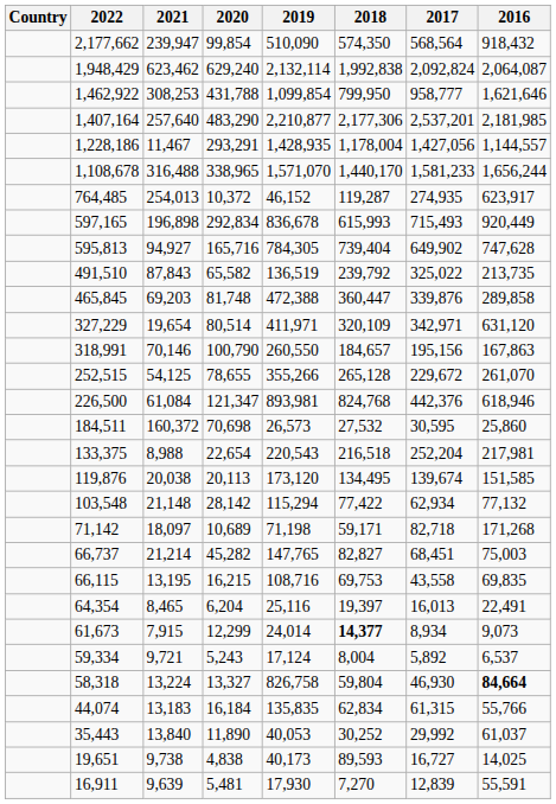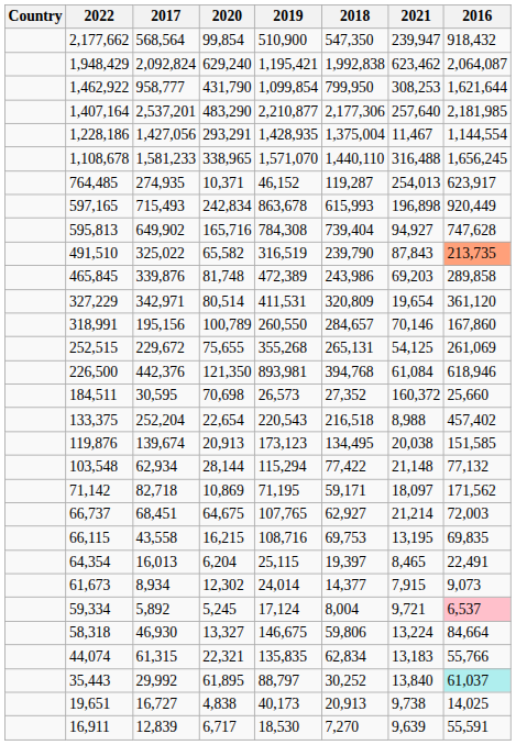 <table class="wikitable sortable static-row-numbers static-row-header-hash">
 <tr>
 <th>Country</th>
 <th>2022</th>
-<th>2021</th>
+<th>2017</th>
 <th>2020</th>
 <th>2019</th>
 <th>2018</th>
-<th>2017</th>
+<th>2021</th>
 <th>2016</th>
 </tr>
 <tr>
 <td></td>
 <td>2,177,662</td>
+<td>568,564</td>
+<td>99,854</td>
+<td>510,900</td>
+<td>547,350</td>
 <td>239,947</td>
-<td>99,854</td>
-<td>510,090</td>
-<td>574,350</td>
-<td>568,564</td>
 <td>918,432</td>
 </tr>
 <tr>
 <td></td>
 <td>1,948,429</td>
+<td>2,092,824</td>
+<td>629,240</td>
+<td>1,195,421</td>
+<td>1,992,838</td>
 <td>623,462</td>
-<td>629,240</td>
-<td>2,132,114</td>
-<td>1,992,838</td>
-<td>2,092,824</td>
 <td>2,064,087</td>
 </tr>
 <tr>
 <td></td>
 <td>1,462,922</td>
-<td>308,253</td>
-<td>431,788</td>
+<td>958,777</td>
+<td>431,790</td>
 <td>1,099,854</td>
 <td>799,950</td>
-<td>958,777</td>
-<td>1,621,646</td>
+<td>308,253</td>
+<td>1,621,644</td>
 </tr>
 <tr>
 <td></td>
 <td>1,407,164</td>
-<td>257,640</td>
+<td>2,537,201</td>
 <td>483,290</td>
 <td>2,210,877</td>
 <td>2,177,306</td>
-<td>2,537,201</td>
+<td>257,640</td>
 <td>2,181,985</td>
 </tr>
 <tr>
 <td></td>
 <td>1,228,186</td>
-<td>11,467</td>
+<td>1,427,056</td>
 <td>293,291</td>
 <td>1,428,935</td>
-<td>1,178,004</td>
-<td>1,427,056</td>
-<td>1,144,557</td>
+<td>1,375,004</td>
+<td>11,467</td>
+<td>1,144,554</td>
 </tr>
 <tr>
 <td></td>
 <td>1,108,678</td>
-<td>316,488</td>
+<td>1,581,233</td>
 <td>338,965</td>
 <td>1,571,070</td>
-<td>1,440,170</td>
-<td>1,581,233</td>
-<td>1,656,244</td>
+<td>1,440,110</td>
+<td>316,488</td>
+<td>1,656,245</td>
 </tr>
 <tr>
 <td></td>
 <td>764,485</td>
-<td>254,013</td>
-<td>10,372</td>
+<td>274,935</td>
+<td>10,371</td>
 <td>46,152</td>
 <td>119,287</td>
-<td>274,935</td>
+<td>254,013</td>
 <td>623,917</td>
 </tr>
 <tr>
 <td></td>
 <td>597,165</td>
+<td>715,493</td>
+<td>242,834</td>
+<td>863,678</td>
+<td>615,993</td>
 <td>196,898</td>
-<td>292,834</td>
-<td>836,678</td>
-<td>615,993</td>
-<td>715,493</td>
 <td>920,449</td>
 </tr>
 <tr>
 <td></td>
 <td>595,813</td>
+<td>649,902</td>
+<td>165,716</td>
+<td>784,308</td>
+<td>739,404</td>
 <td>94,927</td>
-<td>165,716</td>
-<td>784,305</td>
-<td>739,404</td>
-<td>649,902</td>
 <td>747,628</td>
 </tr>
 <tr>
 <td></td>
 <td>491,510</td>
+<td>325,022</td>
+<td>65,582</td>
+<td>316,519</td>
+<td>239,790</td>
 <td>87,843</td>
-<td>65,582</td>
-<td>136,519</td>
-<td>239,792</td>
-<td>325,022</td>
-<td>213,735</td>
+<td style="background: lightsalmon;">213,735</td>
 </tr>
 <tr>
 <td></td>
 <td>465,845</td>
+<td>339,876</td>
+<td>81,748</td>
+<td>472,389</td>
+<td>243,986</td>
 <td>69,203</td>
-<td>81,748</td>
-<td>472,388</td>
-<td>360,447</td>
-<td>339,876</td>
 <td>289,858</td>
 </tr>
 <tr>
 <td></td>
 <td>327,229</td>
+<td>342,971</td>
+<td>80,514</td>
+<td>411,531</td>
+<td>320,809</td>
 <td>19,654</td>
-<td>80,514</td>
-<td>411,971</td>
-<td>320,109</td>
-<td>342,971</td>
-<td>631,120</td>
+<td>361,120</td>
 </tr>
 <tr>
 <td></td>
 <td>318,991</td>
+<td>195,156</td>
+<td>100,789</td>
+<td>260,550</td>
+<td>284,657</td>
 <td>70,146</td>
-<td>100,790</td>
-<td>260,550</td>
-<td>184,657</td>
-<td>195,156</td>
-<td>167,863</td>
+<td>167,860</td>
 </tr>
 <tr>
 <td></td>
 <td>252,515</td>
+<td>229,672</td>
+<td>75,655</td>
+<td>355,268</td>
+<td>265,131</td>
 <td>54,125</td>
-<td>78,655</td>
-<td>355,266</td>
-<td>265,128</td>
-<td>229,672</td>
-<td>261,070</td>
+<td>261,069</td>
 </tr>
 <tr>
 <td></td>
 <td>226,500</td>
+<td>442,376</td>
+<td>121,350</td>
+<td>893,981</td>
+<td>394,768</td>
 <td>61,084</td>
-<td>121,347</td>
-<td>893,981</td>
-<td>824,768</td>
-<td>442,376</td>
 <td>618,946</td>
 </tr>
 <tr>
 <td></td>
 <td>184,511</td>
-<td>160,372</td>
+<td>30,595</td>
 <td>70,698</td>
 <td>26,573</td>
-<td>27,532</td>
-<td>30,595</td>
-<td>25,860</td>
+<td>27,352</td>
+<td>160,372</td>
+<td>25,660</td>
 </tr>
 <tr>
 <td></td>
 <td>133,375</td>
-<td>8,988</td>
+<td>252,204</td>
 <td>22,654</td>
 <td>220,543</td>
 <td>216,518</td>
-<td>252,204</td>
-<td>217,981</td>
+<td>8,988</td>
+<td>457,402</td>
 </tr>
 <tr>
 <td></td>
 <td>119,876</td>
+<td>139,674</td>
+<td>20,913</td>
+<td>173,123</td>
+<td>134,495</td>
 <td>20,038</td>
-<td>20,113</td>
-<td>173,120</td>
-<td>134,495</td>
-<td>139,674</td>
 <td>151,585</td>
 </tr>
 <tr>
 <td></td>
 <td>103,548</td>
-<td>21,148</td>
-<td>28,142</td>
+<td>62,934</td>
+<td>28,144</td>
 <td>115,294</td>
 <td>77,422</td>
-<td>62,934</td>
+<td>21,148</td>
 <td>77,132</td>
 </tr>
 <tr>
 <td></td>
 <td>71,142</td>
+<td>82,718</td>
+<td>10,869</td>
+<td>71,195</td>
+<td>59,171</td>
 <td>18,097</td>
-<td>10,689</td>
-<td>71,198</td>
-<td>59,171</td>
-<td>82,718</td>
-<td>171,268</td>
+<td>171,562</td>
 </tr>
 <tr>
 <td></td>
 <td>66,737</td>
+<td>68,451</td>
+<td>64,675</td>
+<td>107,765</td>
+<td>62,927</td>
 <td>21,214</td>
-<td>45,282</td>
-<td>147,765</td>
-<td>82,827</td>
-<td>68,451</td>
-<td>75,003</td>
+<td>72,003</td>
 </tr>
 <tr>
 <td></td>
 <td>66,115</td>
-<td>13,195</td>
+<td>43,558</td>
 <td>16,215</td>
 <td>108,716</td>
 <td>69,753</td>
-<td>43,558</td>
+<td>13,195</td>
 <td>69,835</td>
 </tr>
 <tr>
 <td></td>
 <td>64,354</td>
+<td>16,013</td>
+<td>6,204</td>
+<td>25,115</td>
+<td>19,397</td>
 <td>8,465</td>
-<td>6,204</td>
-<td>25,116</td>
-<td>19,397</td>
-<td>16,013</td>
 <td>22,491</td>
 </tr>
 <tr>
 <td></td>
 <td>61,673</td>
+<td>8,934</td>
+<td>12,302</td>
+<td>24,014</td>
+<td>14,377</td>
 <td>7,915</td>
-<td>12,299</td>
-<td>24,014</td>
-<td><strong>14,377</strong></td>
-<td>8,934</td>
 <td>9,073</td>
 </tr>
 <tr>
 <td></td>
 <td>59,334</td>
-<td>9,721</td>
-<td>5,243</td>
+<td>5,892</td>
+<td>5,245</td>
 <td>17,124</td>
 <td>8,004</td>
-<td>5,892</td>
-<td>6,537</td>
+<td>9,721</td>
+<td style="background: pink;">6,537</td>
 </tr>
 <tr>
 <td></td>
 <td>58,318</td>
+<td>46,930</td>
+<td>13,327</td>
+<td>146,675</td>
+<td>59,806</td>
 <td>13,224</td>
-<td>13,327</td>
-<td>826,758</td>
-<td>59,804</td>
-<td>46,930</td>
-<td><strong>84,664</strong></td>
+<td>84,664</td>
 </tr>
 <tr>
 <td></td>
 <td>44,074</td>
-<td>13,183</td>
-<td>16,184</td>
+<td>61,315</td>
+<td>22,321</td>
 <td>135,835</td>
 <td>62,834</td>
-<td>61,315</td>
+<td>13,183</td>
 <td>55,766</td>
 </tr>
 <tr>
 <td></td>
 <td>35,443</td>
+<td>29,992</td>
+<td>61,895</td>
+<td>88,797</td>
+<td>30,252</td>
 <td>13,840</td>
-<td>11,890</td>
-<td>40,053</td>
-<td>30,252</td>
-<td>29,992</td>
-<td>61,037</td>
+<td style="background: paleturquoise;">61,037</td>
 </tr>
 <tr>
 <td></td>
 <td>19,651</td>
-<td>9,738</td>
+<td>16,727</td>
 <td>4,838</td>
 <td>40,173</td>
-<td>89,593</td>
-<td>16,727</td>
+<td>20,913</td>
+<td>9,738</td>
 <td>14,025</td>
 </tr>
 <tr>
 <td></td>
 <td>16,911</td>
+<td>12,839</td>
+<td>6,717</td>
+<td>18,530</td>
+<td>7,270</td>
 <td>9,639</td>
-<td>5,481</td>
-<td>17,930</td>
-<td>7,270</td>
-<td>12,839</td>
 <td>55,591</td>
 </tr>
 </table>
